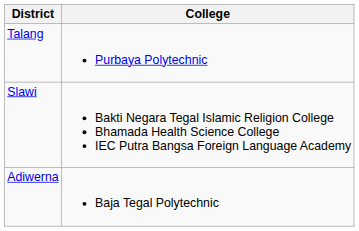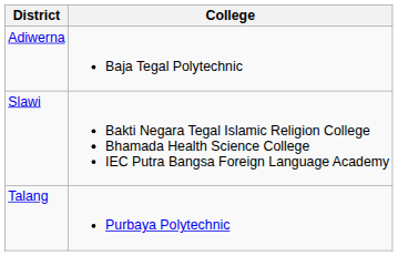 <table class="wikitable">
 <tr>
 <th>District</th>
 <th>College</th>
 </tr>
 <tr valign="top">
-<td><a href='#'>Talang</a></td>
-<td><br><ul><li><a href='#'>Purbaya Polytechnic</a></li></ul></td>
+<td><a href='#'>Adiwerna</a></td>
+<td><br><ul><li>Baja Tegal Polytechnic</li></ul></td>
 </tr>
 <tr valign="top">
 <td><a href='#'>Slawi</a></td>
 <td><br><ul><li>Bakti Negara Tegal Islamic Religion College</li><li>Bhamada Health Science College</li><li>IEC Putra Bangsa Foreign Language Academy</li></ul></td>
 </tr>
 <tr valign="top">
-<td><a href='#'>Adiwerna</a></td>
-<td><br><ul><li>Baja Tegal Polytechnic</li></ul></td>
+<td><a href='#'>Talang</a></td>
+<td><br><ul><li><a href='#'>Purbaya Polytechnic</a></li></ul></td>
 </tr>
 </table>
